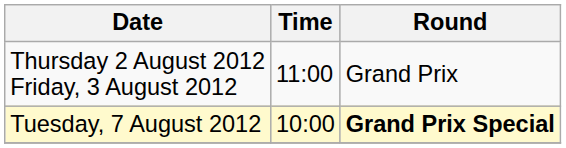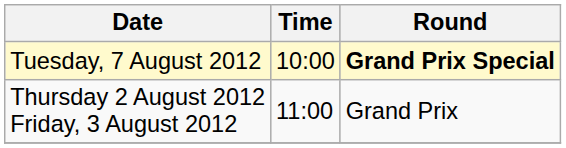 <table class="wikitable">
 <tr>
 <th>Date</th>
 <th>Time</th>
 <th>Round</th>
 </tr>
 <tr>
+<td style=background:lemonchiffon>Tuesday, 7 August 2012</td>
+<td style=background:lemonchiffon>10:00</td>
+<td style=background:lemonchiffon><strong>Grand Prix Special</strong></td>
+</tr>
+<tr>
 <td>Thursday 2 August 2012<br>Friday, 3 August 2012</td>
 <td>11:00</td>
 <td>Grand Prix</td>
 </tr>
 <tr>
-<td style=background:lemonchiffon>Tuesday, 7 August 2012</td>
-<td style=background:lemonchiffon>10:00</td>
-<td style=background:lemonchiffon><strong>Grand Prix Special</strong></td>
-</tr>
-<tr>
 </tr>
 </table>
